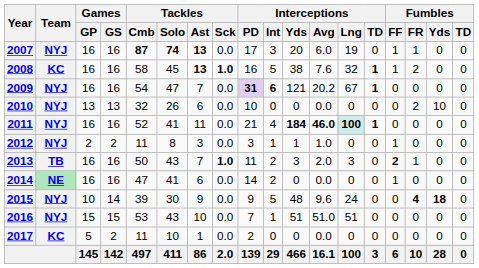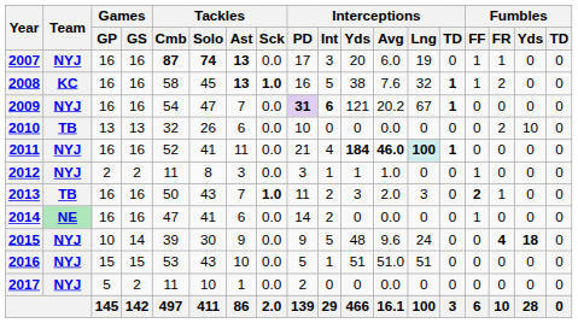 <table class= "wikitable" style="text-align: center;">
 <tr>
 <th rowspan="2">Year</th>
 <th rowspan="2">Team</th>
 <th colspan="2">Games</th>
 <th colspan="4">Tackles</th>
 <th colspan="6">Interceptions</th>
 <th colspan="4">Fumbles</th>
 </tr>
 <tr>
 <th>GP</th>
 <th>GS</th>
 <th>Cmb</th>
 <th>Solo</th>
 <th>Ast</th>
 <th>Sck</th>
 <th>PD</th>
 <th>Int</th>
 <th>Yds</th>
 <th>Avg</th>
 <th>Lng</th>
 <th>TD</th>
 <th>FF</th>
 <th>FR</th>
 <th>Yds</th>
 <th>TD</th>
 </tr>
 <tr>
 <th><a href='#'>2007</a></th>
 <th><a href='#'>NYJ</a></th>
 <td>16</td>
 <td>16</td>
 <td><strong>87</strong></td>
 <td><strong>74</strong></td>
 <td><strong>13</strong></td>
 <td>0.0</td>
 <td>17</td>
 <td>3</td>
 <td>20</td>
 <td>6.0</td>
 <td>19</td>
 <td>0</td>
 <td>1</td>
 <td>1</td>
 <td>0</td>
 <td>0</td>
 </tr>
 <tr>
 <th><a href='#'>2008</a></th>
 <th><a href='#'>KC</a></th>
 <td>16</td>
 <td>16</td>
 <td>58</td>
 <td>45</td>
 <td><strong>13</strong></td>
 <td><strong>1.0</strong></td>
 <td>16</td>
 <td>5</td>
 <td>38</td>
 <td>7.6</td>
 <td>32</td>
 <td><strong>1</strong></td>
 <td>1</td>
 <td>2</td>
 <td>0</td>
 <td>0</td>
 </tr>
 <tr>
 <th><a href='#'>2009</a></th>
 <th><a href='#'>NYJ</a></th>
 <td>16</td>
 <td>16</td>
 <td>54</td>
 <td>47</td>
 <td>7</td>
 <td>0.0</td>
 <td style="background:#e0cef2;"><strong>31</strong></td>
 <td><strong>6</strong></td>
 <td>121</td>
 <td>20.2</td>
 <td>67</td>
 <td><strong>1</strong></td>
 <td>0</td>
 <td>0</td>
 <td>0</td>
 <td>0</td>
 </tr>
 <tr>
 <th><a href='#'>2010</a></th>
-<th><a href='#'>NYJ</a></th>
+<th><a href='#'>TB</a></th>
 <td>13</td>
 <td>13</td>
 <td>32</td>
 <td>26</td>
 <td>6</td>
 <td>0.0</td>
 <td>10</td>
 <td>0</td>
 <td>0</td>
 <td>0.0</td>
 <td>0</td>
 <td>0</td>
 <td>0</td>
 <td>2</td>
 <td>10</td>
 <td>0</td>
 </tr>
 <tr>
 <th><a href='#'>2011</a></th>
 <th><a href='#'>NYJ</a></th>
 <td>16</td>
 <td>16</td>
 <td>52</td>
 <td>41</td>
 <td>11</td>
 <td>0.0</td>
 <td>21</td>
 <td>4</td>
 <td><strong>184</strong></td>
 <td><strong>46.0</strong></td>
 <td style="background:#cfecec"><strong>100</strong></td>
 <td><strong>1</strong></td>
 <td>0</td>
 <td>0</td>
 <td>0</td>
 <td>0</td>
 </tr>
 <tr>
 <th><a href='#'>2012</a></th>
 <th><a href='#'>NYJ</a></th>
 <td>2</td>
 <td>2</td>
 <td>11</td>
 <td>8</td>
 <td>3</td>
 <td>0.0</td>
 <td>3</td>
 <td>1</td>
 <td>1</td>
 <td>1.0</td>
 <td>0</td>
 <td>0</td>
 <td>1</td>
 <td>0</td>
 <td>0</td>
 <td>0</td>
 </tr>
 <tr>
 <th><a href='#'>2013</a></th>
 <th><a href='#'>TB</a></th>
 <td>16</td>
 <td>16</td>
 <td>50</td>
 <td>43</td>
 <td>7</td>
 <td><strong>1.0</strong></td>
 <td>11</td>
 <td>2</td>
 <td>3</td>
 <td>2.0</td>
 <td>3</td>
 <td>0</td>
 <td><strong>2</strong></td>
 <td>1</td>
 <td>0</td>
 <td>0</td>
 </tr>
 <tr>
 <th><a href='#'>2014</a></th>
 <th style="background:#afe6ba; width:3em;"><a href='#'>NE</a></th>
 <td>16</td>
 <td>16</td>
 <td>47</td>
 <td>41</td>
 <td>6</td>
 <td>0.0</td>
 <td>14</td>
 <td>2</td>
 <td>0</td>
 <td>0.0</td>
 <td>0</td>
 <td>0</td>
 <td>1</td>
 <td>0</td>
 <td>0</td>
 <td>0</td>
 </tr>
 <tr>
 <th><a href='#'>2015</a></th>
 <th><a href='#'>NYJ</a></th>
 <td>10</td>
 <td>14</td>
 <td>39</td>
 <td>30</td>
 <td>9</td>
 <td>0.0</td>
 <td>9</td>
 <td>5</td>
 <td>48</td>
 <td>9.6</td>
 <td>24</td>
 <td>0</td>
 <td>0</td>
 <td><strong>4</strong></td>
 <td><strong>18</strong></td>
 <td>0</td>
 </tr>
 <tr>
 <th><a href='#'>2016</a></th>
 <th><a href='#'>NYJ</a></th>
 <td>15</td>
 <td>15</td>
 <td>53</td>
 <td>43</td>
 <td>10</td>
 <td>0.0</td>
-<td>7</td>
+<td>5</td>
 <td>1</td>
 <td>51</td>
 <td>51.0</td>
 <td>51</td>
 <td>0</td>
 <td>0</td>
 <td>0</td>
 <td>0</td>
 <td>0</td>
 </tr>
 <tr>
 <th><a href='#'>2017</a></th>
-<th><a href='#'>KC</a></th>
+<th><a href='#'>NYJ</a></th>
 <td>5</td>
 <td>2</td>
 <td>11</td>
 <td>10</td>
 <td>1</td>
 <td>0.0</td>
 <td>2</td>
 <td>0</td>
 <td>0</td>
 <td>0.0</td>
 <td>0</td>
 <td>0</td>
 <td>0</td>
 <td>0</td>
 <td>0</td>
 <td>0</td>
 </tr>
 <tr>
 <th colspan="2"></th>
 <th>145</th>
 <th>142</th>
 <th>497</th>
 <th>411</th>
 <th>86</th>
 <th>2.0</th>
 <th>139</th>
 <th>29</th>
 <th>466</th>
 <th>16.1</th>
 <th>100</th>
 <th>3</th>
 <th>6</th>
 <th>10</th>
 <th>28</th>
 <th>0</th>
 </tr>
 </table>
